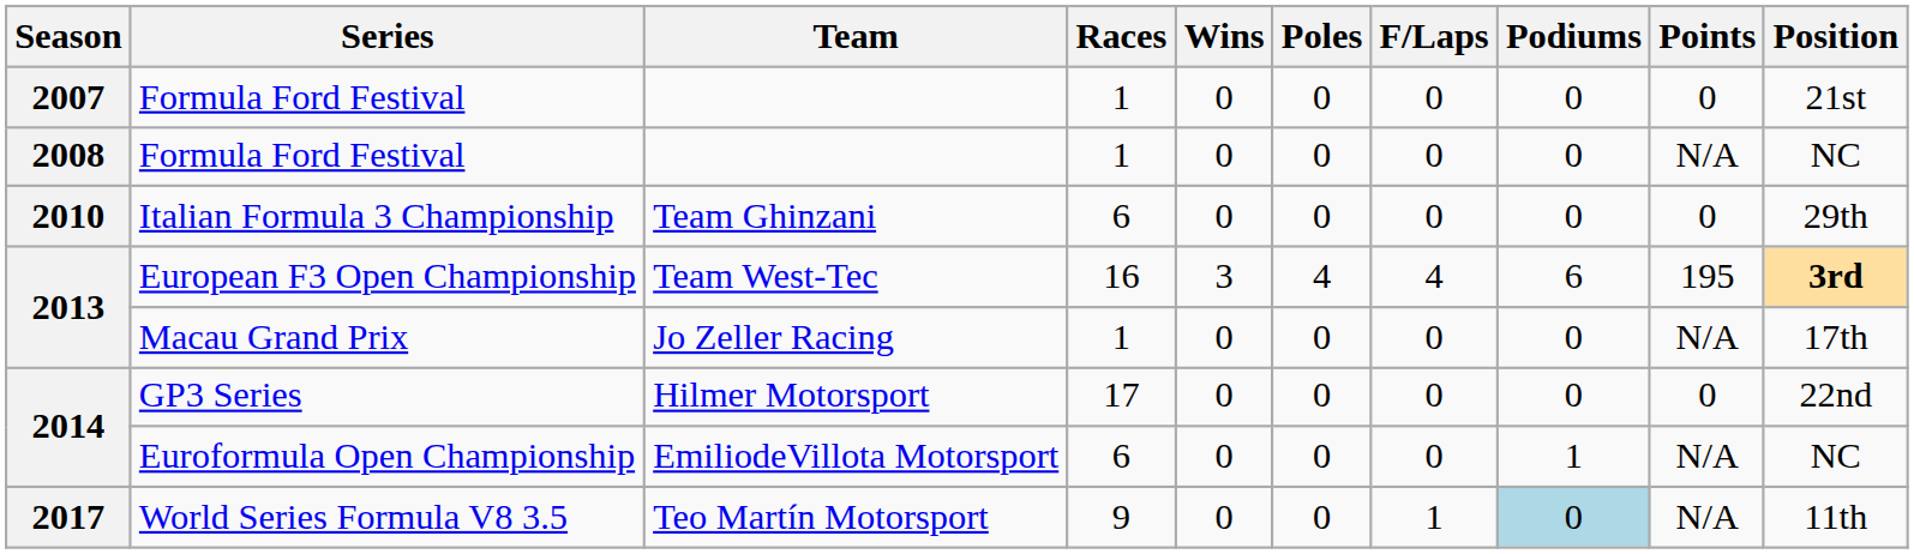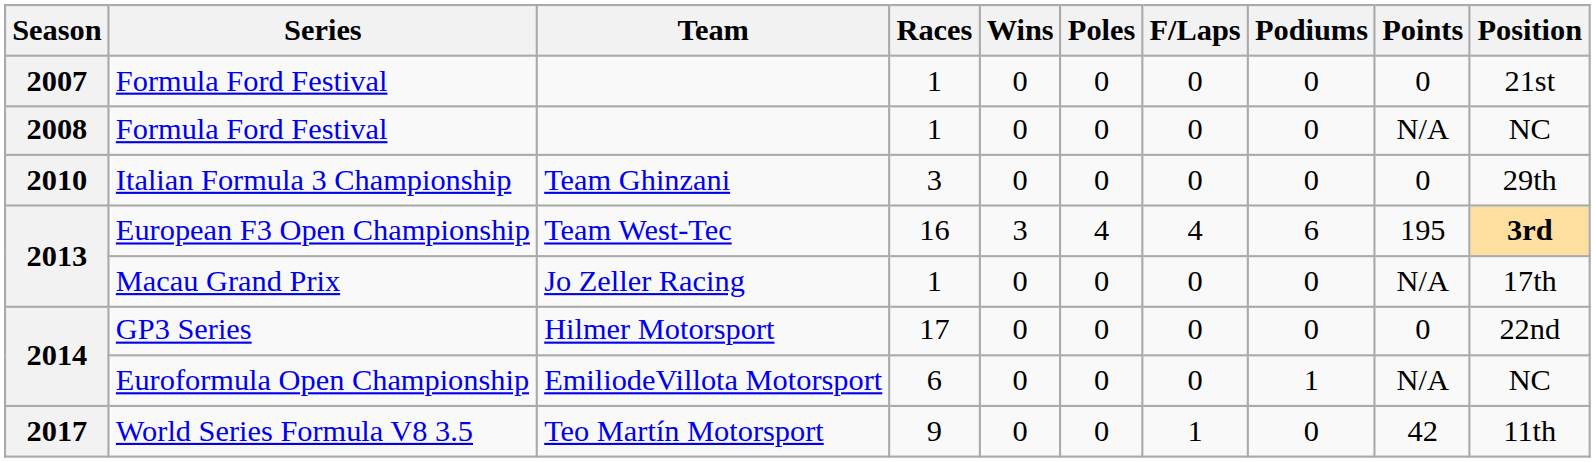 <table class="wikitable" style="font-size: 90%; text-align:center">
 <tr>
 <th>Season</th>
 <th>Series</th>
 <th>Team</th>
 <th>Races</th>
 <th>Wins</th>
 <th>Poles</th>
 <th>F/Laps</th>
 <th>Podiums</th>
 <th>Points</th>
 <th>Position</th>
 </tr>
 <tr>
 <th>2007</th>
 <td align=left><a href='#'>Formula Ford Festival</a></td>
 <td align=left></td>
 <td>1</td>
 <td>0</td>
 <td>0</td>
 <td>0</td>
 <td>0</td>
 <td>0</td>
 <td>21st</td>
 </tr>
 <tr>
 <th>2008</th>
 <td align=left><a href='#'>Formula Ford Festival</a></td>
 <td align=left></td>
 <td>1</td>
 <td>0</td>
 <td>0</td>
 <td>0</td>
 <td>0</td>
 <td>N/A</td>
 <td>NC</td>
 </tr>
 <tr>
 <th>2010</th>
 <td align=left><a href='#'>Italian Formula 3 Championship</a></td>
 <td align=left><a href='#'>Team Ghinzani</a></td>
-<td>6</td>
+<td>3</td>
 <td>0</td>
 <td>0</td>
 <td>0</td>
 <td>0</td>
 <td>0</td>
 <td>29th</td>
 </tr>
 <tr>
 <th rowspan=2>2013</th>
 <td align=left><a href='#'>European F3 Open Championship</a></td>
 <td align=left><a href='#'>Team West-Tec</a></td>
 <td>16</td>
 <td>3</td>
 <td>4</td>
 <td>4</td>
 <td>6</td>
 <td>195</td>
 <td style="background:#FFDF9F;"><strong>3rd</strong></td>
 </tr>
 <tr>
 <td align=left><a href='#'>Macau Grand Prix</a></td>
 <td align=left><a href='#'>Jo Zeller Racing</a></td>
 <td>1</td>
 <td>0</td>
 <td>0</td>
 <td>0</td>
 <td>0</td>
 <td>N/A</td>
 <td>17th</td>
 </tr>
 <tr>
 <th rowspan="2">2014</th>
 <td align=left><a href='#'>GP3 Series</a></td>
 <td align=left><a href='#'>Hilmer Motorsport</a></td>
 <td>17</td>
 <td>0</td>
 <td>0</td>
 <td>0</td>
 <td>0</td>
 <td>0</td>
 <td>22nd</td>
 </tr>
 <tr>
 <td align=left><a href='#'>Euroformula Open Championship</a></td>
 <td align=left><a href='#'>EmiliodeVillota Motorsport</a></td>
 <td>6</td>
 <td>0</td>
 <td>0</td>
 <td>0</td>
 <td>1</td>
 <td>N/A</td>
 <td>NC</td>
 </tr>
 <tr>
 <th>2017</th>
 <td align=left><a href='#'>World Series Formula V8 3.5</a></td>
 <td align=left><a href='#'>Teo Martín Motorsport</a></td>
 <td>9</td>
 <td>0</td>
 <td>0</td>
 <td>1</td>
-<td style="background: lightblue;">0</td>
-<td>N/A</td>
+<td>0</td>
+<td>42</td>
 <td>11th</td>
 </tr>
 </table>
